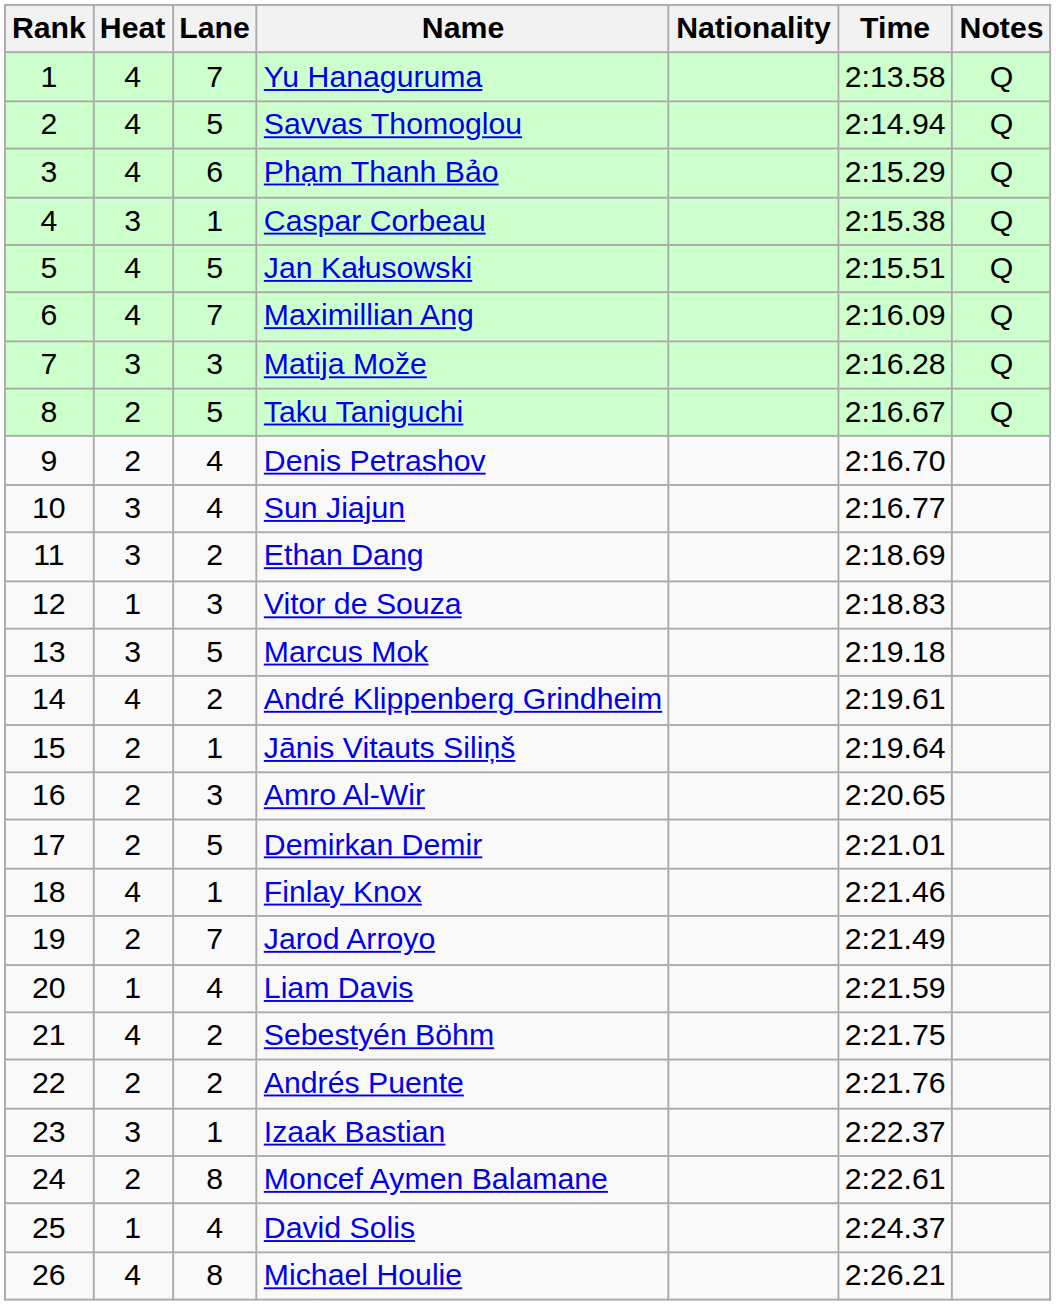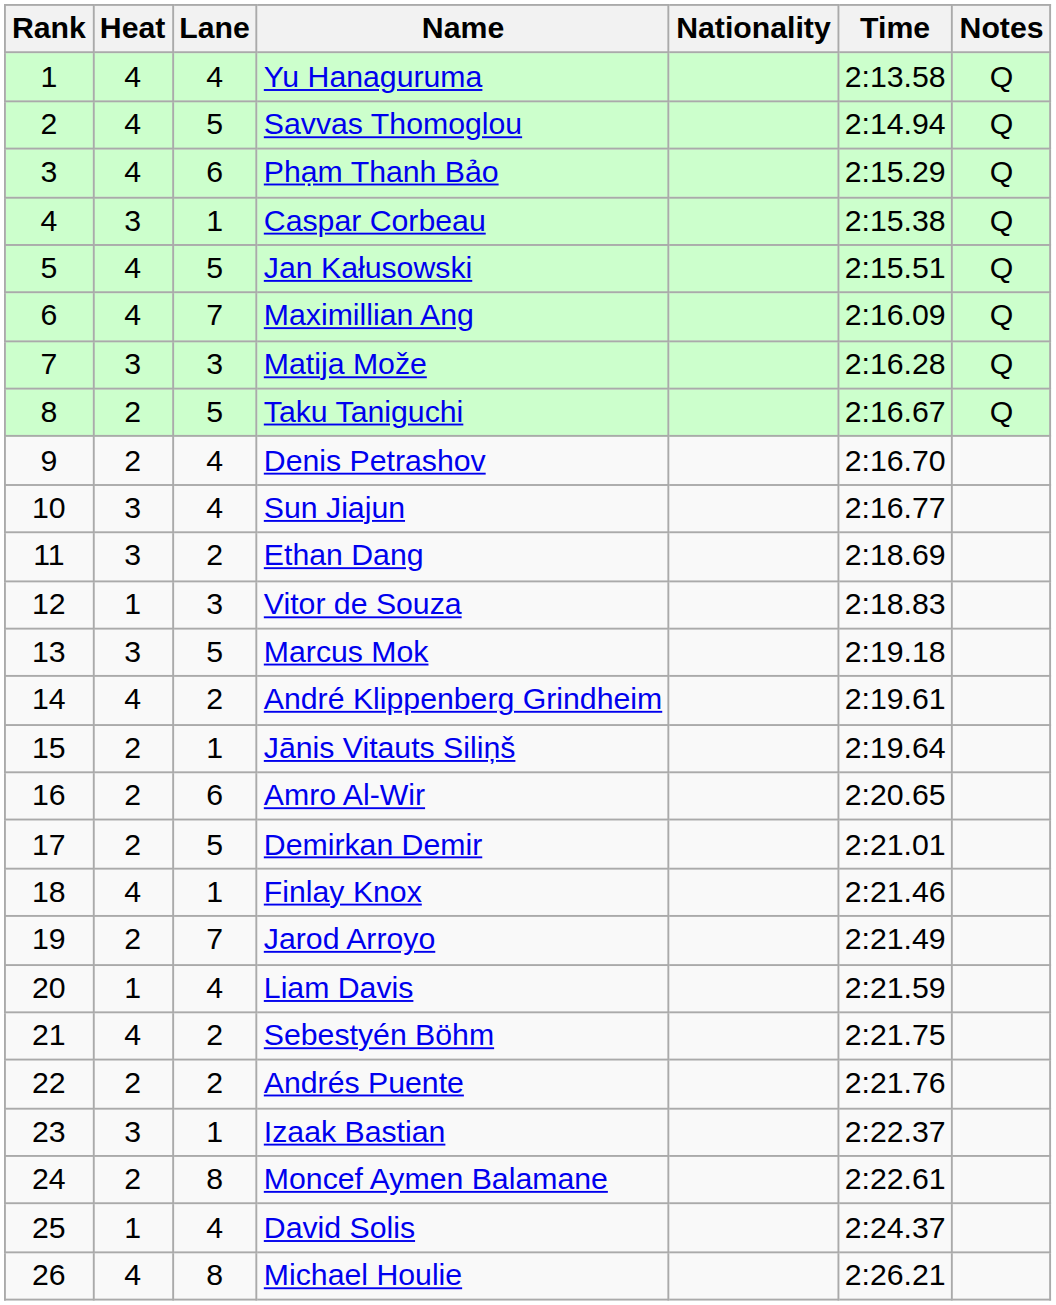 <table class="wikitable sortable" style="text-align:center">
 <tr>
 <th>Rank</th>
 <th>Heat</th>
 <th>Lane</th>
 <th>Name</th>
 <th>Nationality</th>
 <th>Time</th>
 <th>Notes</th>
 </tr>
 <tr bgcolor=ccffcc>
 <td>1</td>
 <td>4</td>
-<td>7</td>
+<td>4</td>
 <td align="left"><a href='#'>Yu Hanaguruma</a></td>
 <td align=left></td>
 <td>2:13.58</td>
 <td>Q</td>
 </tr>
 <tr bgcolor=ccffcc>
 <td>2</td>
 <td>4</td>
 <td>5</td>
 <td align="left"><a href='#'>Savvas Thomoglou</a></td>
 <td align=left></td>
 <td>2:14.94</td>
 <td>Q</td>
 </tr>
 <tr bgcolor=ccffcc>
 <td>3</td>
 <td>4</td>
 <td>6</td>
 <td align="left"><a href='#'>Phạm Thanh Bảo</a></td>
 <td align=left></td>
 <td>2:15.29</td>
 <td>Q</td>
 </tr>
 <tr bgcolor=ccffcc>
 <td>4</td>
 <td>3</td>
 <td>1</td>
 <td align="left"><a href='#'>Caspar Corbeau</a></td>
 <td align=left></td>
 <td>2:15.38</td>
 <td>Q</td>
 </tr>
 <tr bgcolor=ccffcc>
 <td>5</td>
 <td>4</td>
 <td>5</td>
 <td align="left"><a href='#'>Jan Kałusowski</a></td>
 <td align=left></td>
 <td>2:15.51</td>
 <td>Q</td>
 </tr>
 <tr bgcolor=ccffcc>
 <td>6</td>
 <td>4</td>
 <td>7</td>
 <td align="left"><a href='#'>Maximillian Ang</a></td>
 <td align=left></td>
 <td>2:16.09</td>
 <td>Q</td>
 </tr>
 <tr bgcolor=ccffcc>
 <td>7</td>
 <td>3</td>
 <td>3</td>
 <td align="left"><a href='#'>Matija Može</a></td>
 <td align=left></td>
 <td>2:16.28</td>
 <td>Q</td>
 </tr>
 <tr bgcolor=ccffcc>
 <td>8</td>
 <td>2</td>
 <td>5</td>
 <td align="left"><a href='#'>Taku Taniguchi</a></td>
 <td align=left></td>
 <td>2:16.67</td>
 <td>Q</td>
 </tr>
 <tr>
 <td>9</td>
 <td>2</td>
 <td>4</td>
 <td align="left"><a href='#'>Denis Petrashov</a></td>
 <td align=left></td>
 <td>2:16.70</td>
 <td></td>
 </tr>
 <tr>
 <td>10</td>
 <td>3</td>
 <td>4</td>
 <td align="left"><a href='#'>Sun Jiajun</a></td>
 <td align=left></td>
 <td>2:16.77</td>
 <td></td>
 </tr>
 <tr>
 <td>11</td>
 <td>3</td>
 <td>2</td>
 <td align="left"><a href='#'>Ethan Dang</a></td>
 <td align=left></td>
 <td>2:18.69</td>
 <td></td>
 </tr>
 <tr>
 <td>12</td>
 <td>1</td>
 <td>3</td>
 <td align="left"><a href='#'>Vitor de Souza</a></td>
 <td align=left></td>
 <td>2:18.83</td>
 <td></td>
 </tr>
 <tr>
 <td>13</td>
 <td>3</td>
 <td>5</td>
 <td align="left"><a href='#'>Marcus Mok</a></td>
 <td align=left></td>
 <td>2:19.18</td>
 <td></td>
 </tr>
 <tr>
 <td>14</td>
 <td>4</td>
 <td>2</td>
 <td align="left"><a href='#'>André Klippenberg Grindheim</a></td>
 <td align=left></td>
 <td>2:19.61</td>
 <td></td>
 </tr>
 <tr>
 <td>15</td>
 <td>2</td>
 <td>1</td>
 <td align="left"><a href='#'>Jānis Vitauts Siliņš</a></td>
 <td align=left></td>
 <td>2:19.64</td>
 <td></td>
 </tr>
 <tr>
 <td>16</td>
 <td>2</td>
-<td>3</td>
+<td>6</td>
 <td align="left"><a href='#'>Amro Al-Wir</a></td>
 <td align=left></td>
 <td>2:20.65</td>
 <td></td>
 </tr>
 <tr>
 <td>17</td>
 <td>2</td>
 <td>5</td>
 <td align="left"><a href='#'>Demirkan Demir</a></td>
 <td align=left></td>
 <td>2:21.01</td>
 <td></td>
 </tr>
 <tr>
 <td>18</td>
 <td>4</td>
 <td>1</td>
 <td align="left"><a href='#'>Finlay Knox</a></td>
 <td align=left></td>
 <td>2:21.46</td>
 <td></td>
 </tr>
 <tr>
 <td>19</td>
 <td>2</td>
 <td>7</td>
 <td align="left"><a href='#'>Jarod Arroyo</a></td>
 <td align=left></td>
 <td>2:21.49</td>
 <td></td>
 </tr>
 <tr>
 <td>20</td>
 <td>1</td>
 <td>4</td>
 <td align="left"><a href='#'>Liam Davis</a></td>
 <td align=left></td>
 <td>2:21.59</td>
 <td></td>
 </tr>
 <tr>
 <td>21</td>
 <td>4</td>
 <td>2</td>
 <td align="left"><a href='#'>Sebestyén Böhm</a></td>
 <td align=left></td>
 <td>2:21.75</td>
 <td></td>
 </tr>
 <tr>
 <td>22</td>
 <td>2</td>
 <td>2</td>
 <td align="left"><a href='#'>Andrés Puente</a></td>
 <td align=left></td>
 <td>2:21.76</td>
 <td></td>
 </tr>
 <tr>
 <td>23</td>
 <td>3</td>
 <td>1</td>
 <td align="left"><a href='#'>Izaak Bastian</a></td>
 <td align=left></td>
 <td>2:22.37</td>
 <td></td>
 </tr>
 <tr>
 <td>24</td>
 <td>2</td>
 <td>8</td>
 <td align="left"><a href='#'>Moncef Aymen Balamane</a></td>
 <td align=left></td>
 <td>2:22.61</td>
 <td></td>
 </tr>
 <tr>
 <td>25</td>
 <td>1</td>
 <td>4</td>
 <td align="left"><a href='#'>David Solis</a></td>
 <td align=left></td>
 <td>2:24.37</td>
 <td></td>
 </tr>
 <tr>
 <td>26</td>
 <td>4</td>
 <td>8</td>
 <td align="left"><a href='#'>Michael Houlie</a></td>
 <td align=left></td>
 <td>2:26.21</td>
 <td></td>
 </tr>
 </table>
